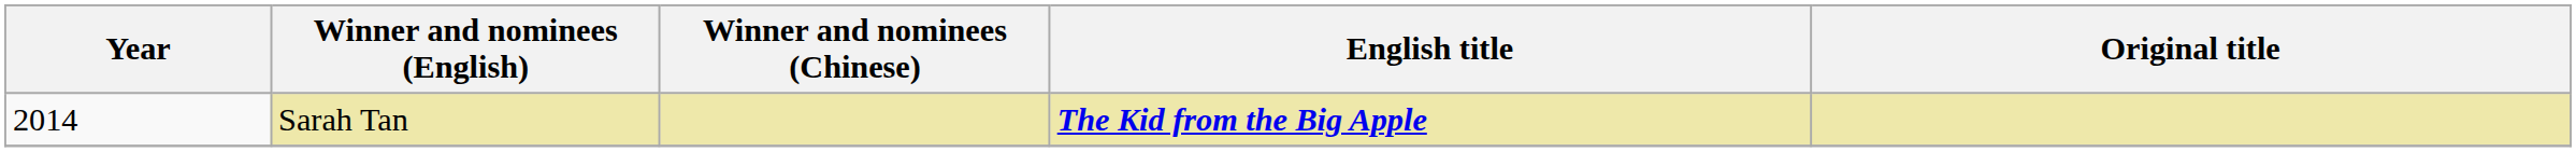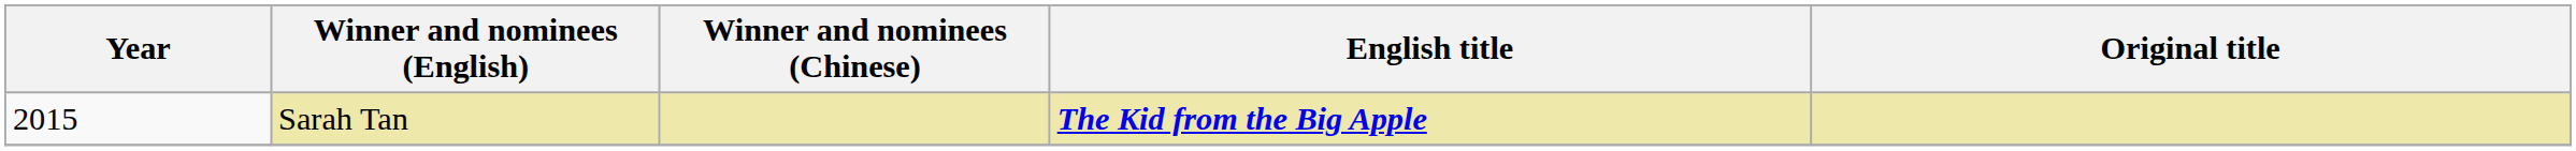 <table class="wikitable" style="width:100%;">
 <tr style="background:#bebebe">
 <th width="100"><strong>Year</strong></th>
 <th width="150"><strong>Winner and nominees<br>(English)</strong></th>
 <th width="150"><strong>Winner and nominees<br>(Chinese)</strong></th>
 <th width="300"><strong>English title</strong></th>
 <th width="300"><strong>Original title</strong></th>
 </tr>
 <tr>
-<td rowspan="1">2014</td>
+<td rowspan="1">2015</td>
 <td style="background:#EEE8AA;">Sarah Tan</td>
 <td style="background:#EEE8AA;"></td>
 <td style="background:#EEE8AA;"><strong><em><a href='#'>The Kid from the Big Apple</a></em></strong></td>
 <td style="background:#EEE8AA;"></td>
 </tr>
 <tr>
 </tr>
 </table>
